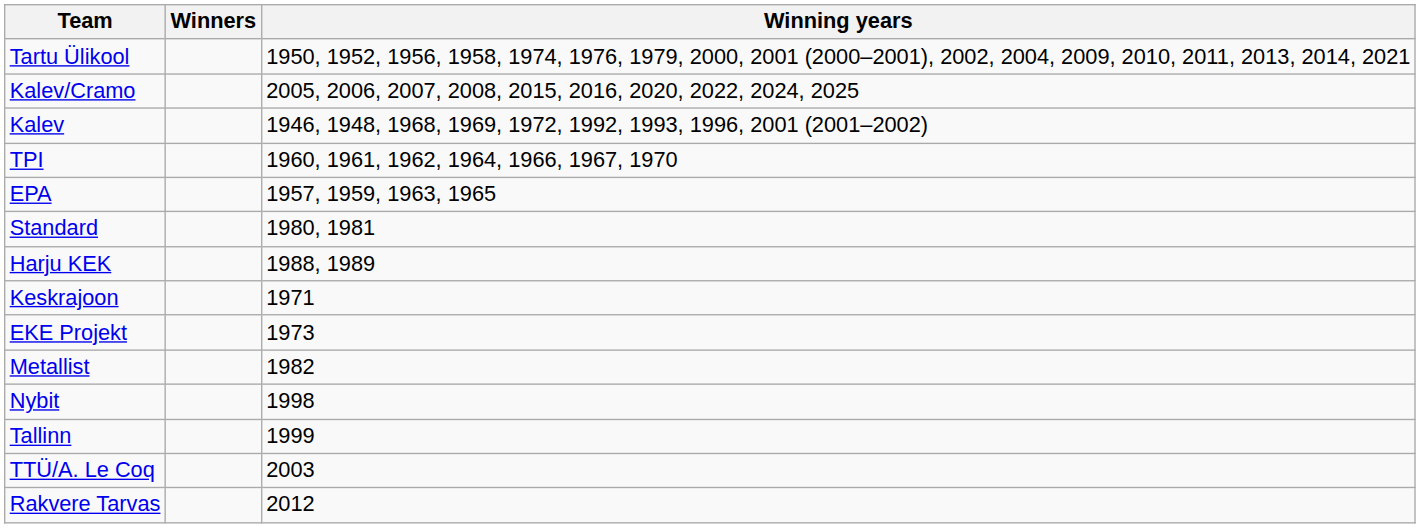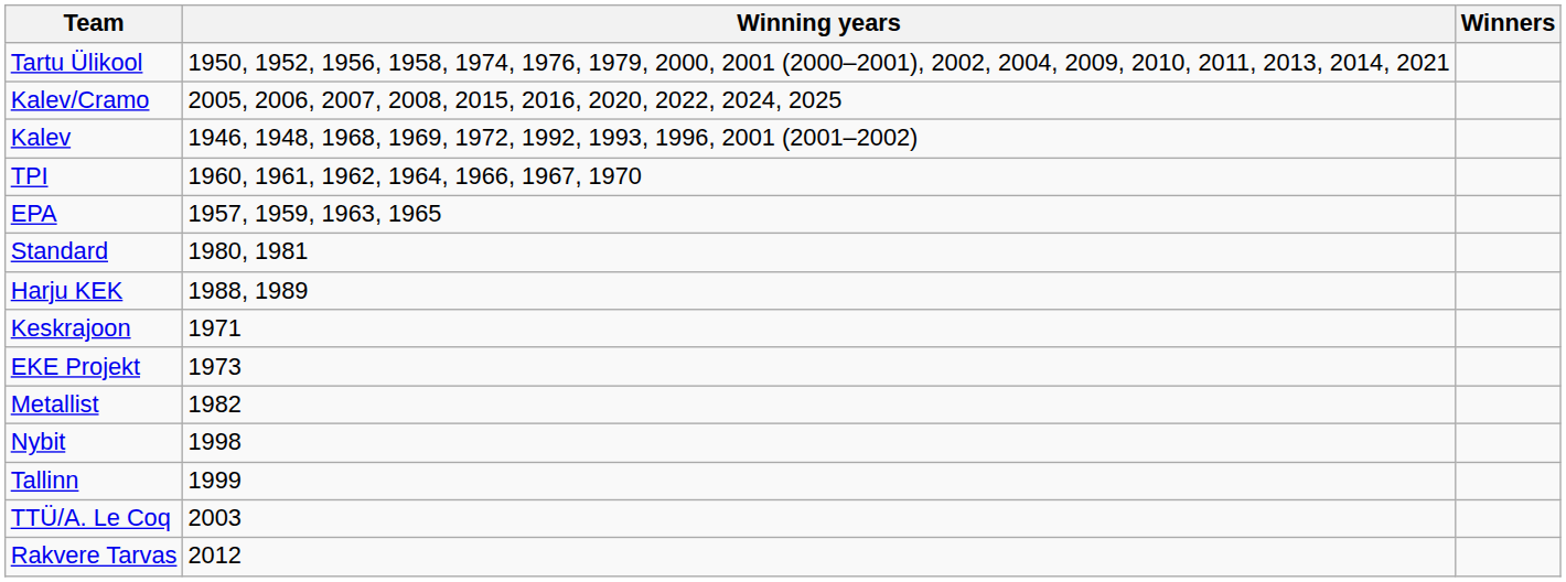 <table class="wikitable">
 <tr>
 <th>Team</th>
+<th>Winning years</th>
 <th>Winners</th>
-<th>Winning years</th>
 </tr>
 <tr>
 <td><a href='#'>Tartu Ülikool</a></td>
+<td>1950, 1952, 1956, 1958, 1974, 1976, 1979, 2000, 2001 (2000–2001), 2002, 2004, 2009, 2010, 2011, 2013, 2014, 2021</td>
 <td></td>
-<td>1950, 1952, 1956, 1958, 1974, 1976, 1979, 2000, 2001 (2000–2001), 2002, 2004, 2009, 2010, 2011, 2013, 2014, 2021</td>
 </tr>
 <tr>
 <td><a href='#'>Kalev/Cramo</a></td>
+<td>2005, 2006, 2007, 2008, 2015, 2016, 2020, 2022, 2024, 2025</td>
 <td></td>
-<td>2005, 2006, 2007, 2008, 2015, 2016, 2020, 2022, 2024, 2025</td>
 </tr>
 <tr>
 <td><a href='#'>Kalev</a></td>
+<td>1946, 1948, 1968, 1969, 1972, 1992, 1993, 1996, 2001 (2001–2002)</td>
 <td></td>
-<td>1946, 1948, 1968, 1969, 1972, 1992, 1993, 1996, 2001 (2001–2002)</td>
 </tr>
 <tr>
 <td><a href='#'>TPI</a></td>
+<td>1960, 1961, 1962, 1964, 1966, 1967, 1970</td>
 <td></td>
-<td>1960, 1961, 1962, 1964, 1966, 1967, 1970</td>
 </tr>
 <tr>
 <td><a href='#'>EPA</a></td>
+<td>1957, 1959, 1963, 1965</td>
 <td></td>
-<td>1957, 1959, 1963, 1965</td>
 </tr>
 <tr>
 <td><a href='#'>Standard</a></td>
+<td>1980, 1981</td>
 <td></td>
-<td>1980, 1981</td>
 </tr>
 <tr>
 <td><a href='#'>Harju KEK</a></td>
+<td>1988, 1989</td>
 <td></td>
-<td>1988, 1989</td>
 </tr>
 <tr>
 <td><a href='#'>Keskrajoon</a></td>
+<td>1971</td>
 <td></td>
-<td>1971</td>
 </tr>
 <tr>
 <td><a href='#'>EKE Projekt</a></td>
+<td>1973</td>
 <td></td>
-<td>1973</td>
 </tr>
 <tr>
 <td><a href='#'>Metallist</a></td>
+<td>1982</td>
 <td></td>
-<td>1982</td>
 </tr>
 <tr>
 <td><a href='#'>Nybit</a></td>
+<td>1998</td>
 <td></td>
-<td>1998</td>
 </tr>
 <tr>
 <td><a href='#'>Tallinn</a></td>
+<td>1999</td>
 <td></td>
-<td>1999</td>
 </tr>
 <tr>
 <td><a href='#'>TTÜ/A. Le Coq</a></td>
+<td>2003</td>
 <td></td>
-<td>2003</td>
 </tr>
 <tr>
 <td><a href='#'>Rakvere Tarvas</a></td>
+<td>2012</td>
 <td></td>
-<td>2012</td>
 </tr>
 </table>
